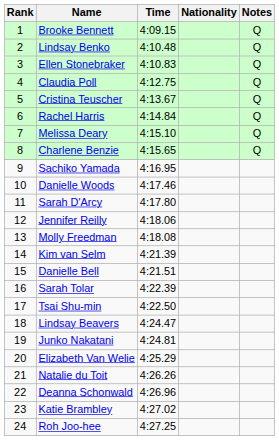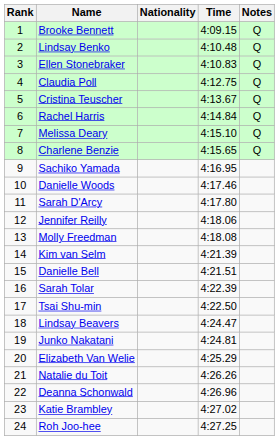 <table class="wikitable sortable" style="text-align:center">
 <tr>
 <th>Rank</th>
 <th>Name</th>
+<th>Nationality</th>
 <th>Time</th>
-<th>Nationality</th>
 <th>Notes</th>
 </tr>
 <tr bgcolor=ccffcc>
 <td>1</td>
 <td align=left><a href='#'>Brooke Bennett</a></td>
+<td align=left></td>
 <td>4:09.15</td>
-<td align=left></td>
 <td>Q</td>
 </tr>
 <tr bgcolor=ccffcc>
 <td>2</td>
 <td align=left><a href='#'>Lindsay Benko</a></td>
+<td align=left></td>
 <td>4:10.48</td>
-<td align=left></td>
 <td>Q</td>
 </tr>
 <tr bgcolor=ccffcc>
 <td>3</td>
 <td align=left><a href='#'>Ellen Stonebraker</a></td>
+<td align=left></td>
 <td>4:10.83</td>
-<td align=left></td>
 <td>Q</td>
 </tr>
 <tr bgcolor=ccffcc>
 <td>4</td>
 <td align=left><a href='#'>Claudia Poll</a></td>
+<td align=left></td>
 <td>4:12.75</td>
-<td align=left></td>
 <td>Q</td>
 </tr>
 <tr bgcolor=ccffcc>
 <td>5</td>
 <td align=left><a href='#'>Cristina Teuscher</a></td>
+<td align=left></td>
 <td>4:13.67</td>
-<td align=left></td>
 <td>Q</td>
 </tr>
 <tr bgcolor=ccffcc>
 <td>6</td>
 <td align=left><a href='#'>Rachel Harris</a></td>
+<td align=left></td>
 <td>4:14.84</td>
-<td align=left></td>
 <td>Q</td>
 </tr>
 <tr bgcolor=ccffcc>
 <td>7</td>
 <td align=left><a href='#'>Melissa Deary</a></td>
+<td align=left></td>
 <td>4:15.10</td>
-<td align=left></td>
 <td>Q</td>
 </tr>
 <tr bgcolor=ccffcc>
 <td>8</td>
 <td align=left><a href='#'>Charlene Benzie</a></td>
+<td align=left></td>
 <td>4:15.65</td>
-<td align=left></td>
 <td>Q</td>
 </tr>
 <tr>
 <td>9</td>
 <td align=left><a href='#'>Sachiko Yamada</a></td>
+<td align=left></td>
 <td>4:16.95</td>
-<td align=left></td>
 <td></td>
 </tr>
 <tr>
 <td>10</td>
 <td align=left><a href='#'>Danielle Woods</a></td>
+<td align=left></td>
 <td>4:17.46</td>
-<td align=left></td>
 <td></td>
 </tr>
 <tr>
 <td>11</td>
 <td align=left><a href='#'>Sarah D'Arcy</a></td>
+<td align=left></td>
 <td>4:17.80</td>
-<td align=left></td>
 <td></td>
 </tr>
 <tr>
 <td>12</td>
 <td align=left><a href='#'>Jennifer Reilly</a></td>
+<td align=left></td>
 <td>4:18.06</td>
-<td align=left></td>
 <td></td>
 </tr>
 <tr>
 <td>13</td>
 <td align=left><a href='#'>Molly Freedman</a></td>
+<td align=left></td>
 <td>4:18.08</td>
-<td align=left></td>
 <td></td>
 </tr>
 <tr>
 <td>14</td>
 <td align=left><a href='#'>Kim van Selm</a></td>
+<td align=left></td>
 <td>4:21.39</td>
-<td align=left></td>
 <td></td>
 </tr>
 <tr>
 <td>15</td>
 <td align=left><a href='#'>Danielle Bell</a></td>
+<td align=left></td>
 <td>4:21.51</td>
-<td align=left></td>
 <td></td>
 </tr>
 <tr>
 <td>16</td>
 <td align=left><a href='#'>Sarah Tolar</a></td>
+<td align=left></td>
 <td>4:22.39</td>
-<td align=left></td>
 <td></td>
 </tr>
 <tr>
 <td>17</td>
 <td align=left><a href='#'>Tsai Shu-min</a></td>
+<td align=left></td>
 <td>4:22.50</td>
-<td align=left></td>
 <td></td>
 </tr>
 <tr>
 <td>18</td>
 <td align=left><a href='#'>Lindsay Beavers</a></td>
+<td align=left></td>
 <td>4:24.47</td>
-<td align=left></td>
 <td></td>
 </tr>
 <tr>
 <td>19</td>
 <td align=left><a href='#'>Junko Nakatani</a></td>
+<td align=left></td>
 <td>4:24.81</td>
-<td align=left></td>
 <td></td>
 </tr>
 <tr>
 <td>20</td>
 <td align=left><a href='#'>Elizabeth Van Welie</a></td>
+<td align=left></td>
 <td>4:25.29</td>
-<td align=left></td>
 <td></td>
 </tr>
 <tr>
 <td>21</td>
 <td align=left><a href='#'>Natalie du Toit</a></td>
+<td align=left></td>
 <td>4:26.26</td>
-<td align=left></td>
 <td></td>
 </tr>
 <tr>
 <td>22</td>
 <td align=left><a href='#'>Deanna Schonwald</a></td>
+<td align=left></td>
 <td>4:26.96</td>
-<td align=left></td>
 <td></td>
 </tr>
 <tr>
 <td>23</td>
 <td align=left><a href='#'>Katie Brambley</a></td>
+<td align=left></td>
 <td>4:27.02</td>
-<td align=left></td>
 <td></td>
 </tr>
 <tr>
 <td>24</td>
 <td align=left><a href='#'>Roh Joo-hee</a></td>
+<td align=left></td>
 <td>4:27.25</td>
-<td align=left></td>
 <td></td>
 </tr>
 </table>
